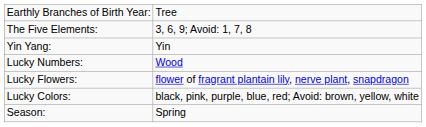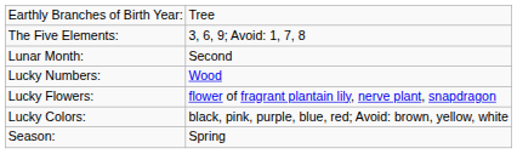 <table class="wikitable">
 <tr>
 <td>Earthly Branches of Birth Year:</td>
 <td>Tree</td>
 </tr>
 <tr>
 <td>The Five Elements:</td>
 <td>3, 6, 9; Avoid: 1, 7, 8</td>
 </tr>
 <tr>
-<td>Yin Yang:</td>
-<td>Yin</td>
+<td>Lunar Month:</td>
+<td>Second</td>
 </tr>
 <tr>
 <td>Lucky Numbers:</td>
 <td><a href='#'>Wood</a></td>
 </tr>
 <tr>
 <td>Lucky Flowers:</td>
 <td><a href='#'>flower</a> of <a href='#'>fragrant plantain lily</a>, <a href='#'>nerve plant</a>, <a href='#'>snapdragon</a></td>
 </tr>
 <tr>
 <td>Lucky Colors:</td>
 <td>black, pink, purple, blue, red; Avoid: brown, yellow, white</td>
 </tr>
 <tr>
 <td>Season:</td>
 <td>Spring</td>
 </tr>
 </table>
